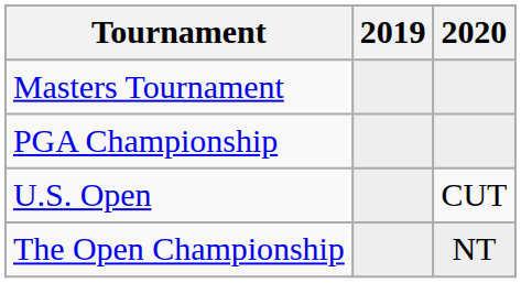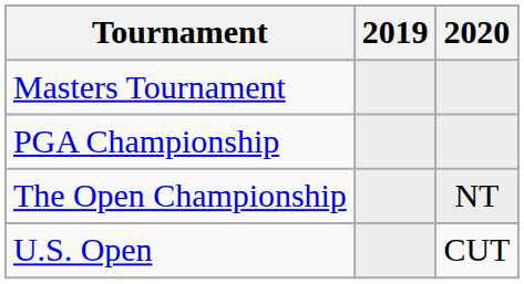 <table class="wikitable" style="font-size:95%;text-align:center;">
 <tr>
 <th>Tournament</th>
 <th>2019</th>
 <th>2020</th>
 </tr>
 <tr>
 <td align=left><a href='#'>Masters Tournament</a></td>
 <td style="background:#eeeeee;"></td>
 <td style="background:#eeeeee;"></td>
 </tr>
 <tr>
 <td align=left><a href='#'>PGA Championship</a></td>
 <td style="background:#eeeeee;"></td>
 <td style="background:#eeeeee;"></td>
 </tr>
 <tr>
+<td align=left><a href='#'>The Open Championship</a></td>
+<td style="background:#eeeeee;"></td>
+<td style="background:#eeeeee;">NT</td>
+</tr>
+<tr>
 <td align=left><a href='#'>U.S. Open</a></td>
 <td style="background:#eeeeee;"></td>
 <td>CUT</td>
 </tr>
-<tr>
-<td align=left><a href='#'>The Open Championship</a></td>
-<td style="background:#eeeeee;"></td>
-<td style="background:#eeeeee;">NT</td>
-</tr>
 </table>
